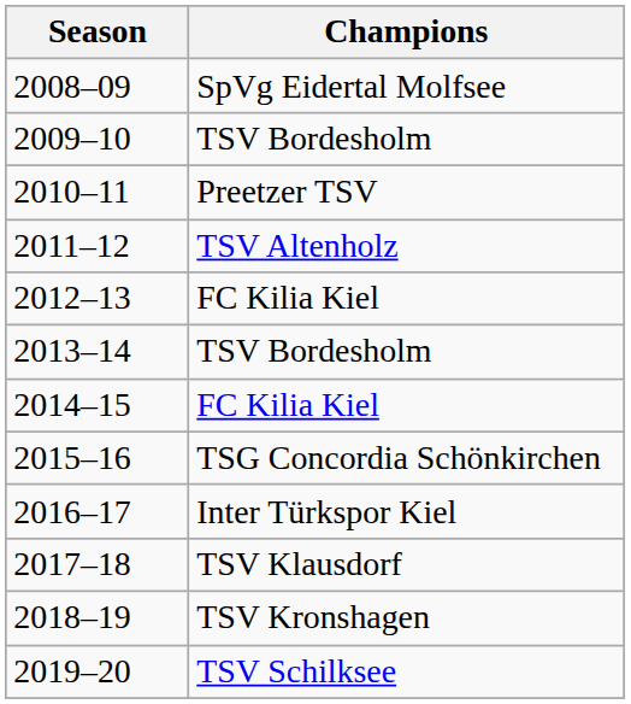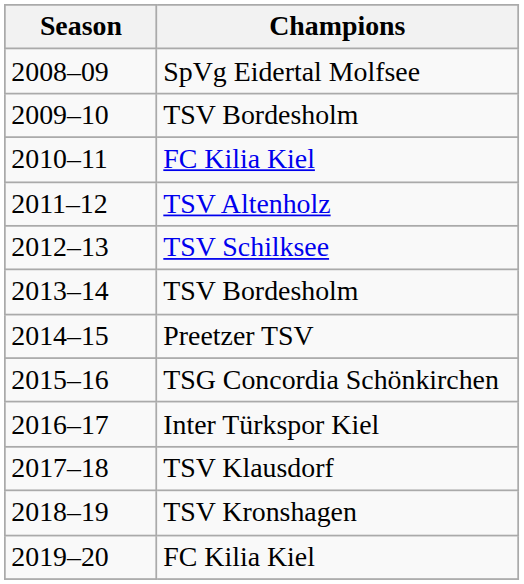 <table class="wikitable">
 <tr align="center" bgcolor="#dfdfdf">
 <th width="80">Season</th>
 <th width="200">Champions</th>
 </tr>
 <tr>
 <td>2008–09</td>
 <td>SpVg Eidertal Molfsee</td>
 </tr>
 <tr>
 <td>2009–10</td>
 <td>TSV Bordesholm</td>
 </tr>
 <tr>
 <td>2010–11</td>
-<td>Preetzer TSV</td>
+<td><a href='#'>FC Kilia Kiel</a></td>
 </tr>
 <tr>
 <td>2011–12</td>
 <td><a href='#'>TSV Altenholz</a></td>
 </tr>
 <tr>
 <td>2012–13</td>
-<td>FC Kilia Kiel</td>
+<td><a href='#'>TSV Schilksee</a></td>
 </tr>
 <tr>
 <td>2013–14</td>
 <td>TSV Bordesholm</td>
 </tr>
 <tr>
 <td>2014–15</td>
-<td><a href='#'>FC Kilia Kiel</a></td>
+<td>Preetzer TSV</td>
 </tr>
 <tr>
 <td>2015–16</td>
 <td>TSG Concordia Schönkirchen</td>
 </tr>
 <tr>
 <td>2016–17</td>
 <td>Inter Türkspor Kiel</td>
 </tr>
 <tr>
 <td>2017–18</td>
 <td>TSV Klausdorf</td>
 </tr>
 <tr>
 <td>2018–19</td>
 <td>TSV Kronshagen</td>
 </tr>
 <tr>
 <td>2019–20</td>
-<td><a href='#'>TSV Schilksee</a></td>
+<td>FC Kilia Kiel</td>
 </tr>
 </table>
